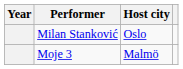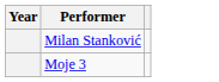 <table class="wikitable plainrowheaders" style="font-size:95%;">
 <tr>
 <th>Year</th>
 <th>Performer</th>
-<th>Host city</th>
 <th></th>
 </tr>
 <tr>
 <th scope="row"></th>
 <td><a href='#'>Milan Stanković</a></td>
-<td> <a href='#'>Oslo</a></td>
 <td></td>
 </tr>
 <tr>
 <th scope="row"></th>
 <td><a href='#'>Moje 3</a></td>
-<td> <a href='#'>Malmö</a></td>
 <td></td>
 </tr>
 </table>
